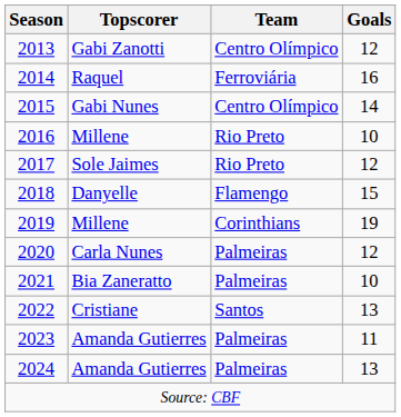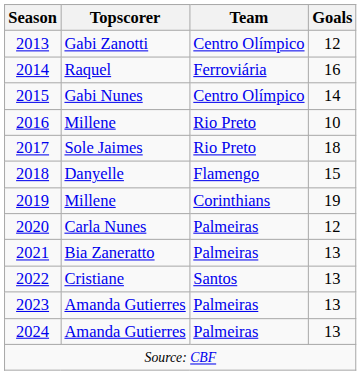 <table class="wikitable" style="text-align:center">
 <tr>
 <th>Season</th>
 <th>Topscorer</th>
 <th>Team</th>
 <th>Goals</th>
 </tr>
 <tr>
 <td><a href='#'>2013</a></td>
 <td align="left"> <a href='#'>Gabi Zanotti</a></td>
 <td align="left"><a href='#'>Centro Olímpico</a></td>
 <td>12</td>
 </tr>
 <tr>
 <td><a href='#'>2014</a></td>
 <td align="left"> <a href='#'>Raquel</a></td>
 <td align="left"><a href='#'>Ferroviária</a></td>
 <td>16</td>
 </tr>
 <tr>
 <td><a href='#'>2015</a></td>
 <td align="left"> <a href='#'>Gabi Nunes</a></td>
 <td align="left"><a href='#'>Centro Olímpico</a></td>
 <td>14</td>
 </tr>
 <tr>
 <td><a href='#'>2016</a></td>
 <td align="left"> <a href='#'>Millene</a></td>
 <td align="left"><a href='#'>Rio Preto</a></td>
 <td>10</td>
 </tr>
 <tr>
 <td><a href='#'>2017</a></td>
 <td align="left"> <a href='#'>Sole Jaimes</a></td>
 <td align="left"><a href='#'>Rio Preto</a></td>
-<td>12</td>
+<td>18</td>
 </tr>
 <tr>
 <td><a href='#'>2018</a></td>
 <td align="left"> <a href='#'>Danyelle</a></td>
 <td align="left"><a href='#'>Flamengo</a></td>
 <td>15</td>
 </tr>
 <tr>
 <td><a href='#'>2019</a></td>
 <td align="left"> <a href='#'>Millene</a></td>
 <td align="left"><a href='#'>Corinthians</a></td>
 <td>19</td>
 </tr>
 <tr>
 <td><a href='#'>2020</a></td>
 <td align="left"> <a href='#'>Carla Nunes</a></td>
 <td align="left"><a href='#'>Palmeiras</a></td>
 <td>12</td>
 </tr>
 <tr>
 <td><a href='#'>2021</a></td>
 <td align="left"> <a href='#'>Bia Zaneratto</a></td>
 <td align="left"><a href='#'>Palmeiras</a></td>
-<td>10</td>
+<td>13</td>
 </tr>
 <tr>
 <td><a href='#'>2022</a></td>
 <td align="left"> <a href='#'>Cristiane</a></td>
 <td align="left"><a href='#'>Santos</a></td>
 <td>13</td>
 </tr>
 <tr>
 <td><a href='#'>2023</a></td>
 <td align="left"> <a href='#'>Amanda Gutierres</a></td>
 <td align="left"><a href='#'>Palmeiras</a></td>
-<td>11</td>
+<td>13</td>
 </tr>
 <tr>
 <td><a href='#'>2024</a></td>
 <td align="left"> <a href='#'>Amanda Gutierres</a></td>
 <td align="left"><a href='#'>Palmeiras</a></td>
 <td>13</td>
 </tr>
 <tr>
 <td colspan="4"><small><em>Source: <a href='#'>CBF</a></em></small></td>
 </tr>
 </table>
